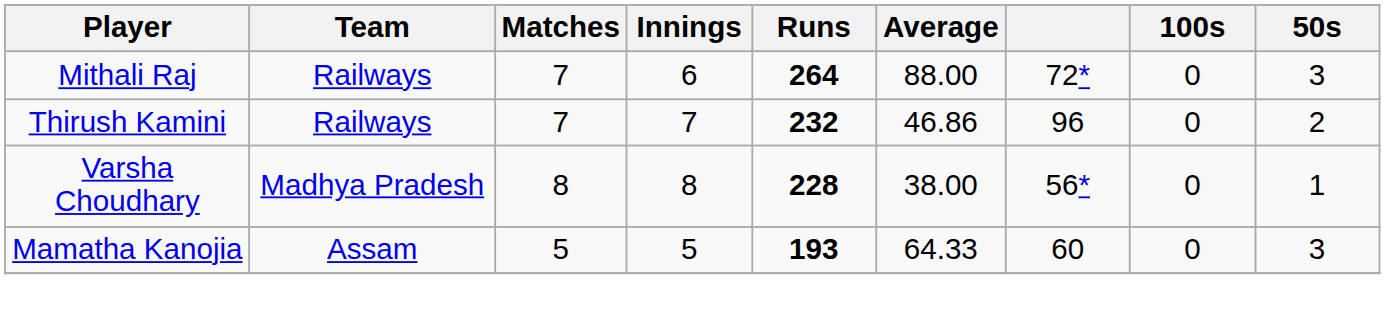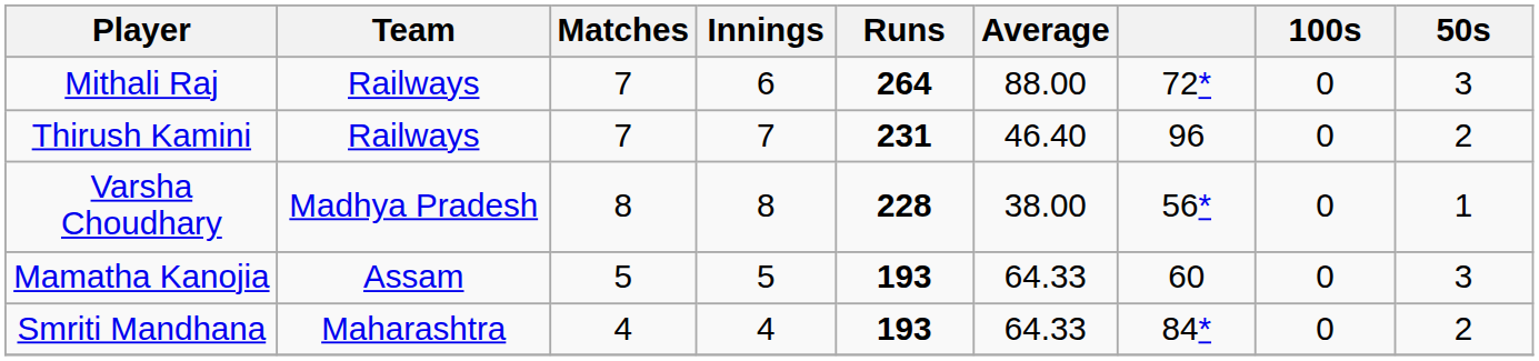 <table class="wikitable" style="text-align:center;">
 <tr>
 <th width=125>Player</th>
 <th width=125>Team</th>
 <th width=60>Matches</th>
 <th width=60>Innings</th>
 <th width=60>Runs</th>
 <th width=60>Average</th>
 <th width=60></th>
 <th width=60>100s</th>
 <th width=60>50s</th>
 </tr>
 <tr>
 <td><a href='#'>Mithali Raj</a></td>
 <td><a href='#'>Railways</a></td>
 <td>7</td>
 <td>6</td>
 <td><strong>264</strong></td>
 <td>88.00</td>
 <td>72<a href='#'>*</a></td>
 <td>0</td>
 <td>3</td>
 </tr>
 <tr>
 <td><a href='#'>Thirush Kamini</a></td>
 <td><a href='#'>Railways</a></td>
 <td>7</td>
 <td>7</td>
-<td><strong>232</strong></td>
-<td>46.86</td>
+<td><strong>231</strong></td>
+<td>46.40</td>
 <td>96</td>
 <td>0</td>
 <td>2</td>
 </tr>
 <tr>
 <td><a href='#'>Varsha Choudhary</a></td>
 <td><a href='#'>Madhya Pradesh</a></td>
 <td>8</td>
 <td>8</td>
 <td><strong>228</strong></td>
 <td>38.00</td>
 <td>56<a href='#'>*</a></td>
 <td>0</td>
 <td>1</td>
 </tr>
 <tr>
 <td><a href='#'>Mamatha Kanojia</a></td>
 <td><a href='#'>Assam</a></td>
 <td>5</td>
 <td>5</td>
 <td><strong>193</strong></td>
 <td>64.33</td>
 <td>60</td>
 <td>0</td>
 <td>3</td>
 </tr>
 <tr>
+<td><a href='#'>Smriti Mandhana</a></td>
+<td><a href='#'>Maharashtra</a></td>
+<td>4</td>
+<td>4</td>
+<td><strong>193</strong></td>
+<td>64.33</td>
+<td>84<a href='#'>*</a></td>
+<td>0</td>
+<td>2</td>
+</tr>
+<tr>
 </tr>
 </table>
